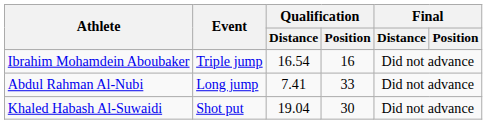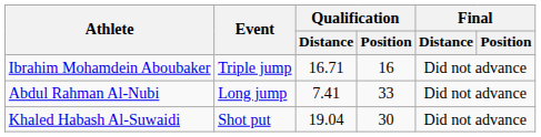 <table class=wikitable style="font-size:90%">
 <tr>
 <th rowspan="2">Athlete</th>
 <th rowspan="2">Event</th>
 <th colspan="2">Qualification</th>
 <th colspan="2">Final</th>
 </tr>
 <tr style="font-size:95%">
 <th>Distance</th>
 <th>Position</th>
 <th>Distance</th>
 <th>Position</th>
 </tr>
 <tr align=center>
 <td align=left><a href='#'>Ibrahim Mohamdein Aboubaker</a></td>
 <td align=left><a href='#'>Triple jump</a></td>
-<td>16.54</td>
+<td>16.71</td>
 <td>16</td>
 <td colspan=2>Did not advance</td>
 </tr>
 <tr align=center>
 <td align=left><a href='#'>Abdul Rahman Al-Nubi</a></td>
 <td align=left><a href='#'>Long jump</a></td>
 <td>7.41</td>
 <td>33</td>
 <td colspan=2>Did not advance</td>
 </tr>
 <tr align=center>
 <td align=left><a href='#'>Khaled Habash Al-Suwaidi</a></td>
 <td align=left><a href='#'>Shot put</a></td>
 <td>19.04</td>
 <td>30</td>
 <td colspan=2>Did not advance</td>
 </tr>
 </table>
